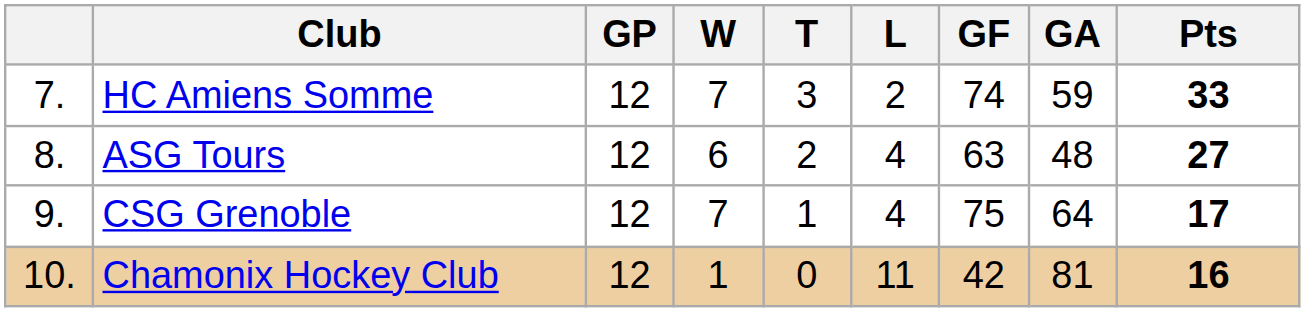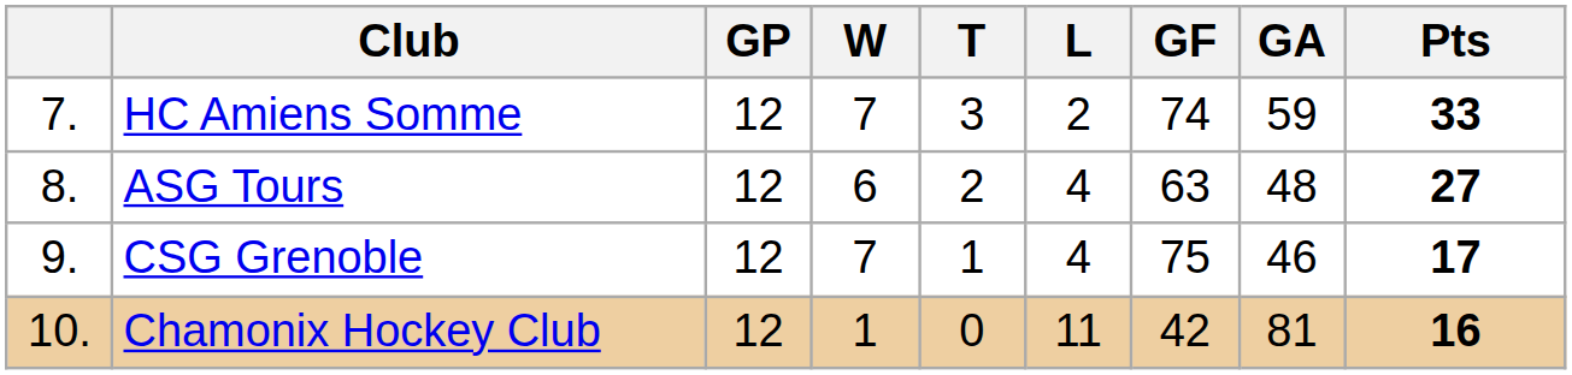 <table class="wikitable">
 <tr>
 <th width="30"></th>
 <th width="200">Club</th>
 <th width="30">GP</th>
 <th width="30">W</th>
 <th width="30">T</th>
 <th width="30">L</th>
 <th width="30">GF</th>
 <th width="30">GA</th>
 <th width="70">Pts</th>
 </tr>
 <tr bgcolor="#FFFFFF" align="center">
 <td>7.</td>
 <td align="left"><a href='#'>HC Amiens Somme</a></td>
 <td>12</td>
 <td>7</td>
 <td>3</td>
 <td>2</td>
 <td>74</td>
 <td>59</td>
 <td><strong>33</strong></td>
 </tr>
 <tr bgcolor="#FFFFFF" align="center">
 <td>8.</td>
 <td align="left"><a href='#'>ASG Tours</a></td>
 <td>12</td>
 <td>6</td>
 <td>2</td>
 <td>4</td>
 <td>63</td>
 <td>48</td>
 <td><strong>27</strong></td>
 </tr>
 <tr bgcolor="#FFFFFF" align="center">
 <td>9.</td>
 <td align="left"><a href='#'>CSG Grenoble</a></td>
 <td>12</td>
 <td>7</td>
 <td>1</td>
 <td>4</td>
 <td>75</td>
-<td>64</td>
+<td>46</td>
 <td><strong>17</strong></td>
 </tr>
 <tr bgcolor="#EECFA1" align="center">
 <td>10.</td>
 <td align="left"><a href='#'>Chamonix Hockey Club</a></td>
 <td>12</td>
 <td>1</td>
 <td>0</td>
 <td>11</td>
 <td>42</td>
 <td>81</td>
 <td><strong>16</strong></td>
 </tr>
 </table>
